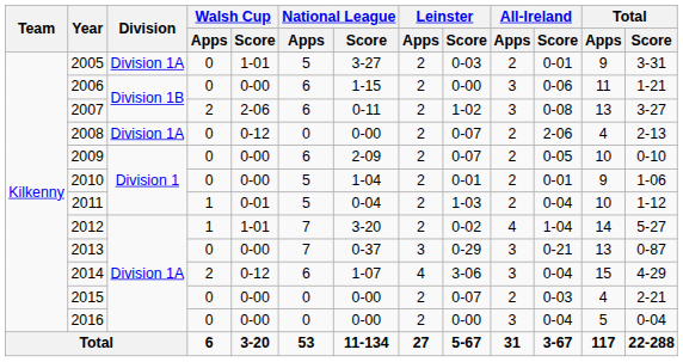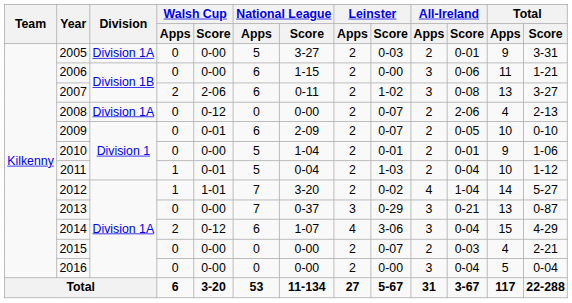 <table class="wikitable" style="text-align:center">
 <tr>
 <th rowspan="2">Team</th>
 <th rowspan="2">Year</th>
 <th rowspan="2">Division</th>
 <th colspan="2"><a href='#'>Walsh Cup</a></th>
 <th colspan="2"><a href='#'>National League</a></th>
 <th colspan="2"><a href='#'>Leinster</a></th>
 <th colspan="2"><a href='#'>All-Ireland</a></th>
 <th colspan="2">Total</th>
 </tr>
 <tr>
 <th>Apps</th>
 <th>Score</th>
 <th>Apps</th>
 <th>Score</th>
 <th>Apps</th>
 <th>Score</th>
 <th>Apps</th>
 <th>Score</th>
 <th>Apps</th>
 <th>Score</th>
 </tr>
 <tr>
 <td rowspan="12"><a href='#'>Kilkenny</a></td>
 <td>2005</td>
 <td rowspan="1"><a href='#'>Division 1A</a></td>
 <td>0</td>
-<td>1-01</td>
+<td>0-00</td>
 <td>5</td>
 <td>3-27</td>
 <td>2</td>
 <td>0-03</td>
 <td>2</td>
 <td>0-01</td>
 <td>9</td>
 <td>3-31</td>
 </tr>
 <tr>
 <td>2006</td>
 <td rowspan="2"><a href='#'>Division 1B</a></td>
 <td>0</td>
 <td>0-00</td>
 <td>6</td>
 <td>1-15</td>
 <td>2</td>
 <td>0-00</td>
 <td>3</td>
 <td>0-06</td>
 <td>11</td>
 <td>1-21</td>
 </tr>
 <tr>
 <td>2007</td>
 <td>2</td>
 <td>2-06</td>
 <td>6</td>
 <td>0-11</td>
 <td>2</td>
 <td>1-02</td>
 <td>3</td>
 <td>0-08</td>
 <td>13</td>
 <td>3-27</td>
 </tr>
 <tr>
 <td>2008</td>
 <td rowspan="1"><a href='#'>Division 1A</a></td>
 <td>0</td>
 <td>0-12</td>
 <td>0</td>
 <td>0-00</td>
 <td>2</td>
 <td>0-07</td>
 <td>2</td>
 <td>2-06</td>
 <td>4</td>
 <td>2-13</td>
 </tr>
 <tr>
 <td>2009</td>
 <td rowspan="3"><a href='#'>Division 1</a></td>
 <td>0</td>
-<td>0-00</td>
+<td>0-01</td>
 <td>6</td>
 <td>2-09</td>
 <td>2</td>
 <td>0-07</td>
 <td>2</td>
 <td>0-05</td>
 <td>10</td>
 <td>0-10</td>
 </tr>
 <tr>
 <td>2010</td>
 <td>0</td>
 <td>0-00</td>
 <td>5</td>
 <td>1-04</td>
 <td>2</td>
 <td>0-01</td>
 <td>2</td>
 <td>0-01</td>
 <td>9</td>
 <td>1-06</td>
 </tr>
 <tr>
 <td>2011</td>
 <td>1</td>
 <td>0-01</td>
 <td>5</td>
 <td>0-04</td>
 <td>2</td>
 <td>1-03</td>
 <td>2</td>
 <td>0-04</td>
 <td>10</td>
 <td>1-12</td>
 </tr>
 <tr>
 <td>2012</td>
 <td rowspan="5"><a href='#'>Division 1A</a></td>
 <td>1</td>
 <td>1-01</td>
 <td>7</td>
 <td>3-20</td>
 <td>2</td>
 <td>0-02</td>
 <td>4</td>
 <td>1-04</td>
 <td>14</td>
 <td>5-27</td>
 </tr>
 <tr>
 <td>2013</td>
 <td>0</td>
 <td>0-00</td>
 <td>7</td>
 <td>0-37</td>
 <td>3</td>
 <td>0-29</td>
 <td>3</td>
 <td>0-21</td>
 <td>13</td>
 <td>0-87</td>
 </tr>
 <tr>
 <td>2014</td>
 <td>2</td>
 <td>0-12</td>
 <td>6</td>
 <td>1-07</td>
 <td>4</td>
 <td>3-06</td>
 <td>3</td>
 <td>0-04</td>
 <td>15</td>
 <td>4-29</td>
 </tr>
 <tr>
 <td>2015</td>
 <td>0</td>
 <td>0-00</td>
 <td>0</td>
 <td>0-00</td>
 <td>2</td>
 <td>0-07</td>
 <td>2</td>
 <td>0-03</td>
 <td>4</td>
 <td>2-21</td>
 </tr>
 <tr>
 <td>2016</td>
 <td>0</td>
 <td>0-00</td>
 <td>0</td>
 <td>0-00</td>
 <td>2</td>
 <td>0-00</td>
 <td>3</td>
 <td>0-04</td>
 <td>5</td>
 <td>0-04</td>
 </tr>
 <tr>
 <th colspan="3">Total</th>
 <td><strong>6</strong></td>
 <td><strong>3-20</strong></td>
 <td><strong>53</strong></td>
 <td><strong>11-134</strong></td>
 <td><strong>27</strong></td>
 <td><strong>5-67</strong></td>
 <td><strong>31</strong></td>
 <td><strong>3-67</strong></td>
 <td><strong>117</strong></td>
 <td><strong>22-288</strong></td>
 </tr>
 </table>
